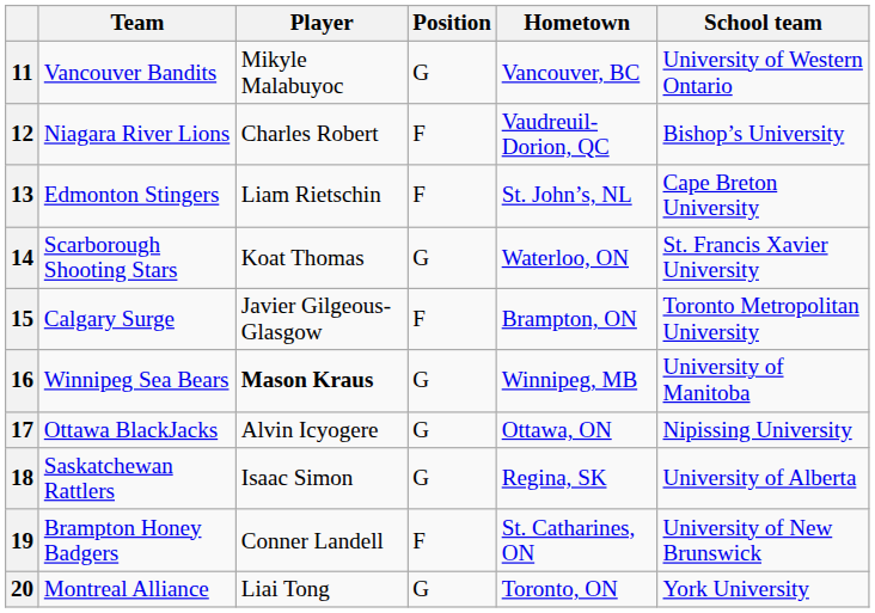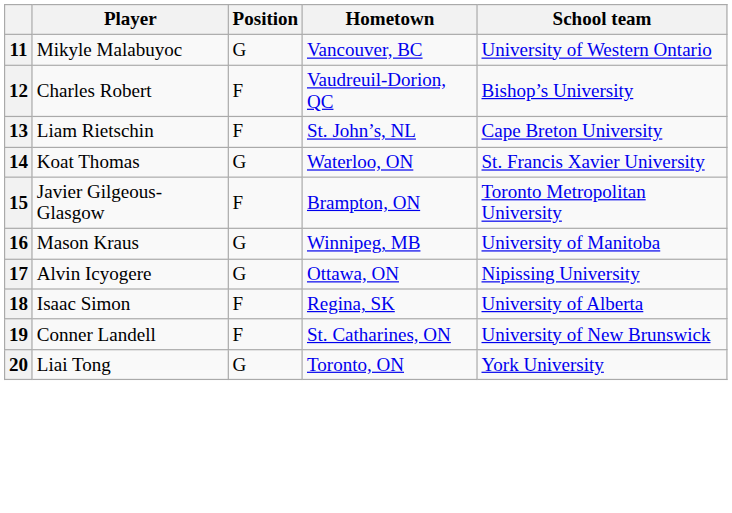 <table class="wikitable">
 <tr>
 <th></th>
-<th>Team</th>
 <th>Player</th>
 <th>Position</th>
 <th>Hometown</th>
 <th>School team</th>
 </tr>
 <tr>
 <th>11</th>
-<td><a href='#'>Vancouver Bandits</a></td>
 <td>Mikyle Malabuyoc</td>
 <td>G</td>
 <td><a href='#'>Vancouver, BC</a></td>
 <td><a href='#'>University of Western Ontario</a></td>
 </tr>
 <tr>
 <th>12</th>
-<td><a href='#'>Niagara River Lions</a></td>
 <td>Charles Robert</td>
 <td>F</td>
 <td><a href='#'>Vaudreuil-Dorion, QC</a></td>
 <td><a href='#'>Bishop’s University</a></td>
 </tr>
 <tr>
 <th>13</th>
-<td><a href='#'>Edmonton Stingers</a></td>
 <td>Liam Rietschin</td>
 <td>F</td>
 <td><a href='#'>St. John’s, NL</a></td>
 <td><a href='#'>Cape Breton University</a></td>
 </tr>
 <tr>
 <th>14</th>
-<td><a href='#'>Scarborough Shooting Stars</a></td>
 <td>Koat Thomas</td>
 <td>G</td>
 <td><a href='#'>Waterloo, ON</a></td>
 <td><a href='#'>St. Francis Xavier University</a></td>
 </tr>
 <tr>
 <th>15</th>
-<td><a href='#'>Calgary Surge</a></td>
 <td>Javier Gilgeous-Glasgow</td>
 <td>F</td>
 <td><a href='#'>Brampton, ON</a></td>
 <td><a href='#'>Toronto Metropolitan University</a></td>
 </tr>
 <tr>
 <th>16</th>
-<td><a href='#'>Winnipeg Sea Bears</a></td>
-<td><strong>Mason Kraus</strong></td>
+<td>Mason Kraus</td>
 <td>G</td>
 <td><a href='#'>Winnipeg, MB</a></td>
 <td><a href='#'>University of Manitoba</a></td>
 </tr>
 <tr>
 <th>17</th>
-<td><a href='#'>Ottawa BlackJacks</a></td>
 <td>Alvin Icyogere</td>
 <td>G</td>
 <td><a href='#'>Ottawa, ON</a></td>
 <td><a href='#'>Nipissing University</a></td>
 </tr>
 <tr>
 <th>18</th>
-<td><a href='#'>Saskatchewan Rattlers</a></td>
 <td>Isaac Simon</td>
-<td>G</td>
+<td>F</td>
 <td><a href='#'>Regina, SK</a></td>
 <td><a href='#'>University of Alberta</a></td>
 </tr>
 <tr>
 <th>19</th>
-<td><a href='#'>Brampton Honey Badgers</a></td>
 <td>Conner Landell</td>
 <td>F</td>
 <td><a href='#'>St. Catharines, ON</a></td>
 <td><a href='#'>University of New Brunswick</a></td>
 </tr>
 <tr>
 <th>20</th>
-<td><a href='#'>Montreal Alliance</a></td>
 <td>Liai Tong</td>
 <td>G</td>
 <td><a href='#'>Toronto, ON</a></td>
 <td><a href='#'>York University</a></td>
 </tr>
 </table>
